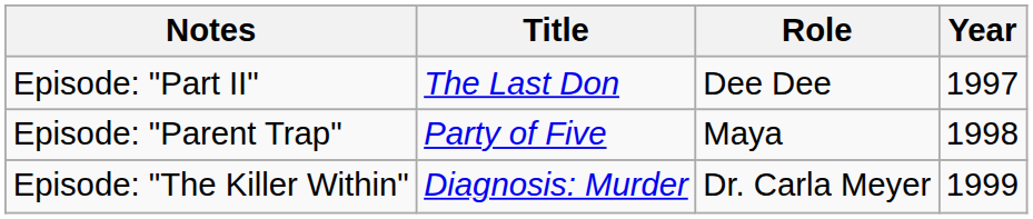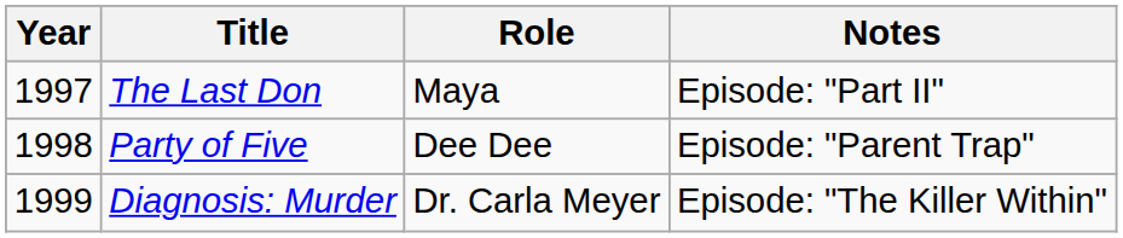 <table class="wikitable sortable">
 <tr>
-<th class="wikitable unsortable">Notes</th>
+<th>Year</th>
 <th>Title</th>
 <th>Role</th>
-<th>Year</th>
+<th class="wikitable unsortable">Notes</th>
 </tr>
 <tr>
+<td>1997</td>
+<td><em><a href='#'>The Last Don</a></em></td>
+<td>Maya</td>
 <td>Episode: "Part II"</td>
-<td><em><a href='#'>The Last Don</a></em></td>
-<td>Dee Dee</td>
-<td>1997</td>
 </tr>
 <tr>
+<td>1998</td>
+<td><em><a href='#'>Party of Five</a></em></td>
+<td>Dee Dee</td>
 <td>Episode: "Parent Trap"</td>
-<td><em><a href='#'>Party of Five</a></em></td>
-<td>Maya</td>
-<td>1998</td>
 </tr>
 <tr>
-<td>Episode: "The Killer Within"</td>
+<td>1999</td>
 <td><em><a href='#'>Diagnosis: Murder</a></em></td>
 <td>Dr. Carla Meyer</td>
-<td>1999</td>
+<td>Episode: "The Killer Within"</td>
 </tr>
 </table>
